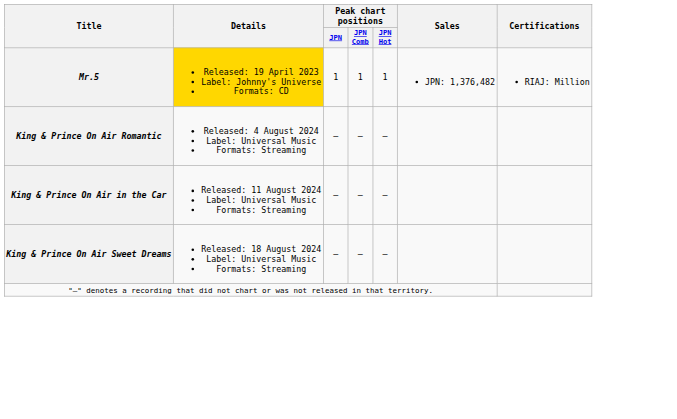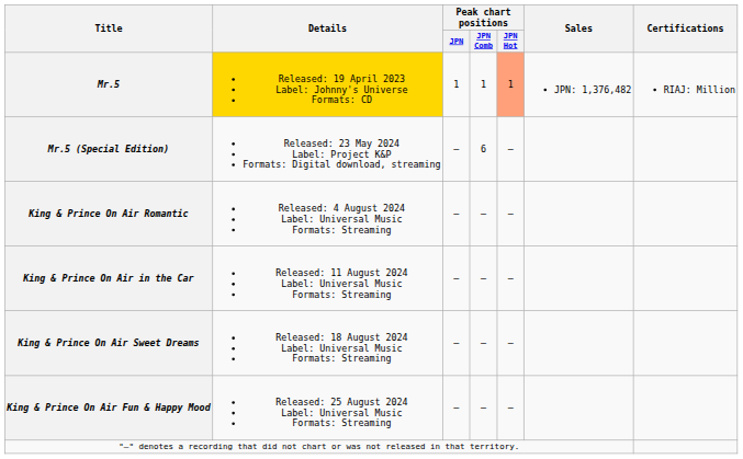 <table class="wikitable plainrowheaders" style="text-align:center;">
 <tr>
 <th scope="col" rowspan="2">Title</th>
 <th scope="col" rowspan="2">Details</th>
 <th colspan="3">Peak chart positions</th>
 <th scope="col" rowspan="2">Sales</th>
 <th scope="col" rowspan="2">Certifications</th>
 </tr>
 <tr>
 <th scope="col" style="width:3em;font-size:85%;"><a href='#'>JPN</a><br></th>
 <th scope="col" style="width:3em;font-size:85%;"><a href='#'>JPN<br>Comb</a><br></th>
 <th scope="col" style="width:3em;font-size:85%;"><a href='#'>JPN<br>Hot</a><br></th>
 </tr>
 <tr>
 <th scope="row"><em>Mr.5</em></th>
 <td style="background: gold;"><br><ul><li>Released: 19 April 2023</li><li>Label: Johnny's Universe</li><li>Formats: CD</li></ul></td>
 <td>1</td>
 <td>1</td>
-<td>1</td>
+<td style="background: lightsalmon;">1</td>
 <td><br><ul><li>JPN: 1,376,482</li></ul></td>
 <td><br><ul><li>RIAJ: Million</li></ul></td>
+</tr>
+<tr>
+<th scope="row"><em>Mr.5 (Special Edition)</em></th>
+<td><br><ul><li>Released: 23 May 2024</li><li>Label: Project K&P</li><li>Formats: Digital download, streaming</li></ul></td>
+<td>—</td>
+<td>6</td>
+<td>—</td>
+<td></td>
+<td></td>
 </tr>
 <tr>
 <th scope="row"><em>King & Prince On Air Romantic</em></th>
 <td><br><ul><li>Released: 4 August 2024</li><li>Label: Universal Music</li><li>Formats: Streaming</li></ul></td>
 <td>—</td>
 <td>—</td>
 <td>—</td>
 <td></td>
 <td></td>
 </tr>
 <tr>
 <th scope="row"><em>King & Prince On Air in the Car</em></th>
 <td><br><ul><li>Released: 11 August 2024</li><li>Label: Universal Music</li><li>Formats: Streaming</li></ul></td>
 <td>—</td>
 <td>—</td>
 <td>—</td>
 <td></td>
 <td></td>
 </tr>
 <tr>
 <th scope="row"><em>King & Prince On Air Sweet Dreams</em></th>
 <td><br><ul><li>Released: 18 August 2024</li><li>Label: Universal Music</li><li>Formats: Streaming</li></ul></td>
 <td>—</td>
 <td>—</td>
 <td>—</td>
 <td></td>
 <td></td>
 </tr>
 <tr>
+<th scope="row"><em>King & Prince On Air Fun & Happy Mood</em></th>
+<td><br><ul><li>Released: 25 August 2024</li><li>Label: Universal Music</li><li>Formats: Streaming</li></ul></td>
+<td>—</td>
+<td>—</td>
+<td>—</td>
+<td></td>
+<td></td>
+</tr>
+<tr>
 <td colspan="6" style="font-size:90%">"—" denotes a recording that did not chart or was not released in that territory.</td>
 </tr>
 </table>
